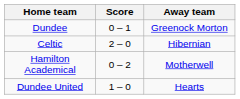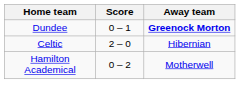 <table class="wikitable" style="text-align: center">
 <tr>
 <th width=140>Home team</th>
 <th width=70>Score</th>
 <th width=140>Away team</th>
 </tr>
 <tr>
 <td><a href='#'>Dundee</a></td>
 <td>0 – 1 </td>
-<td><a href='#'>Greenock Morton</a></td>
+<td><strong><a href='#'>Greenock Morton</a></strong></td>
 </tr>
 <tr>
 <td><a href='#'>Celtic</a></td>
 <td>2 – 0</td>
 <td><a href='#'>Hibernian</a></td>
 </tr>
 <tr>
 <td><a href='#'>Hamilton Academical</a></td>
 <td>0 – 2</td>
 <td><a href='#'>Motherwell</a></td>
 </tr>
-<tr>
-<td><a href='#'>Dundee United</a></td>
-<td>1 – 0</td>
-<td><a href='#'>Hearts</a></td>
-</tr>
 </table>
